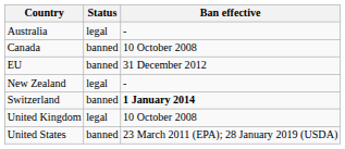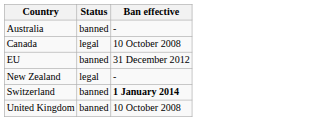 <table class="wikitable">
 <tr>
 <th>Country</th>
 <th>Status</th>
 <th>Ban effective</th>
 </tr>
 <tr>
 <td>Australia</td>
-<td>legal</td>
+<td>banned</td>
 <td>-</td>
 </tr>
 <tr>
 <td>Canada</td>
-<td>banned</td>
+<td>legal</td>
 <td>10 October 2008</td>
 </tr>
 <tr>
 <td>EU</td>
 <td>banned</td>
 <td>31 December 2012</td>
 </tr>
 <tr>
 <td>New Zealand</td>
 <td>legal</td>
 <td>-</td>
 </tr>
 <tr>
 <td>Switzerland</td>
 <td>banned</td>
 <td><strong>1 January 2014</strong></td>
 </tr>
 <tr>
 <td>United Kingdom</td>
-<td>legal</td>
+<td>banned</td>
 <td>10 October 2008</td>
 </tr>
-<tr>
-<td>United States</td>
-<td>banned</td>
-<td>23 March 2011 (EPA); 28 January 2019 (USDA)</td>
-</tr>
 </table>
